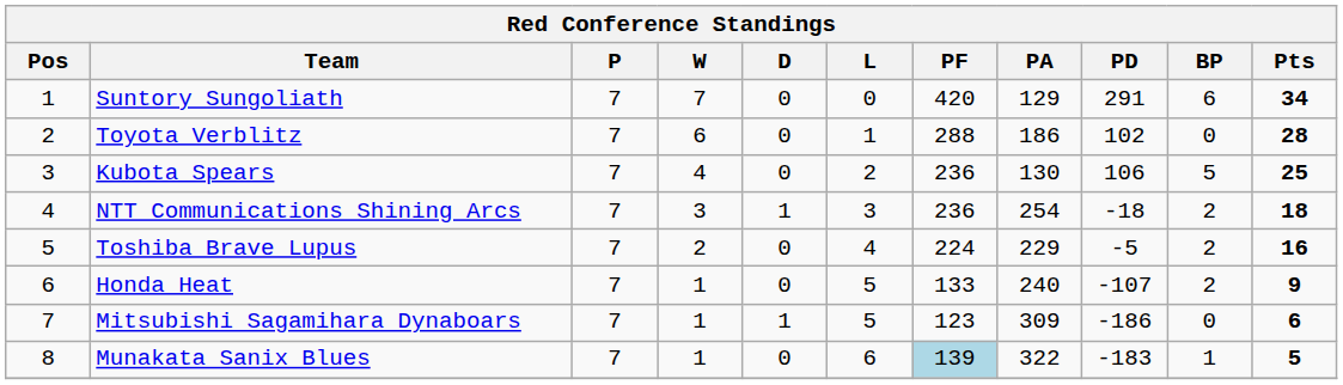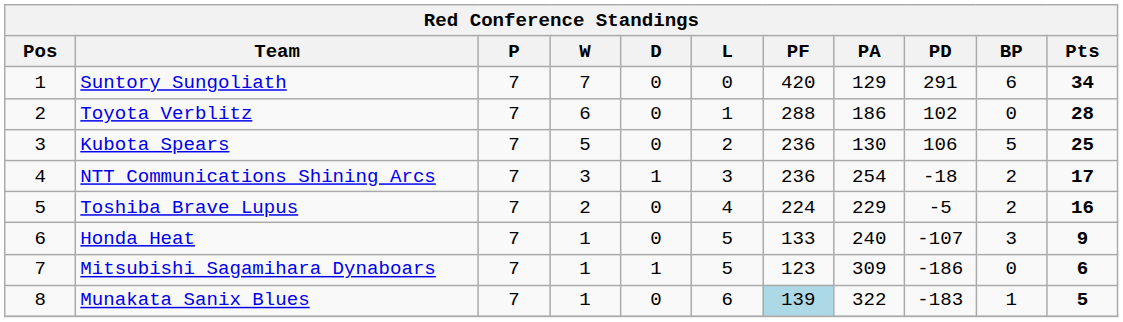 <table class="wikitable" style="text-align:center; font-size:100%; width:60%;">
 <tr>
 <th colspan="100%" cellpadding="0" cellspacing="0"><strong>Red Conference Standings</strong></th>
 </tr>
 <tr>
 <th style="width:6%;">Pos</th>
 <th style="width:34%;">Team</th>
 <th style="width:6%;">P</th>
 <th style="width:6%;">W</th>
 <th style="width:6%;">D</th>
 <th style="width:6%;">L</th>
 <th style="width:6%;">PF</th>
 <th style="width:6%;">PA</th>
 <th style="width:6%;">PD</th>
 <th style="width:6%;">BP</th>
 <th style="width:6%;">Pts<br></th>
 </tr>
 <tr>
 <td>1</td>
 <td style="text-align:left;"><a href='#'>Suntory Sungoliath</a></td>
 <td>7</td>
 <td>7</td>
 <td>0</td>
 <td>0</td>
 <td>420</td>
 <td>129</td>
 <td>291</td>
 <td>6</td>
 <td><strong>34</strong></td>
 </tr>
 <tr>
 <td>2</td>
 <td style="text-align:left;"><a href='#'>Toyota Verblitz</a></td>
 <td>7</td>
 <td>6</td>
 <td>0</td>
 <td>1</td>
 <td>288</td>
 <td>186</td>
 <td>102</td>
 <td>0</td>
 <td><strong>28</strong></td>
 </tr>
 <tr>
 <td>3</td>
 <td style="text-align:left;"><a href='#'>Kubota Spears</a></td>
 <td>7</td>
-<td>4</td>
+<td>5</td>
 <td>0</td>
 <td>2</td>
 <td>236</td>
 <td>130</td>
 <td>106</td>
 <td>5</td>
 <td><strong>25</strong></td>
 </tr>
 <tr>
 <td>4</td>
 <td style="text-align:left;"><a href='#'>NTT Communications Shining Arcs</a></td>
 <td>7</td>
 <td>3</td>
 <td>1</td>
 <td>3</td>
 <td>236</td>
 <td>254</td>
 <td>-18</td>
 <td>2</td>
-<td><strong>18</strong></td>
+<td><strong>17</strong></td>
 </tr>
 <tr>
 <td>5</td>
 <td style="text-align:left;"><a href='#'>Toshiba Brave Lupus</a></td>
 <td>7</td>
 <td>2</td>
 <td>0</td>
 <td>4</td>
 <td>224</td>
 <td>229</td>
 <td>-5</td>
 <td>2</td>
 <td><strong>16</strong></td>
 </tr>
 <tr>
 <td>6</td>
 <td style="text-align:left;"><a href='#'>Honda Heat</a></td>
 <td>7</td>
 <td>1</td>
 <td>0</td>
 <td>5</td>
 <td>133</td>
 <td>240</td>
 <td>-107</td>
-<td>2</td>
+<td>3</td>
 <td><strong>9</strong></td>
 </tr>
 <tr>
 <td>7</td>
 <td style="text-align:left;"><a href='#'>Mitsubishi Sagamihara Dynaboars</a></td>
 <td>7</td>
 <td>1</td>
 <td>1</td>
 <td>5</td>
 <td>123</td>
 <td>309</td>
 <td>-186</td>
 <td>0</td>
 <td><strong>6</strong></td>
 </tr>
 <tr>
 <td>8</td>
 <td style="text-align:left;"><a href='#'>Munakata Sanix Blues</a></td>
 <td>7</td>
 <td>1</td>
 <td>0</td>
 <td>6</td>
 <td style="background: lightblue;">139</td>
 <td>322</td>
 <td>-183</td>
 <td>1</td>
 <td><strong>5</strong></td>
 </tr>
 <tr>
 </tr>
 </table>
